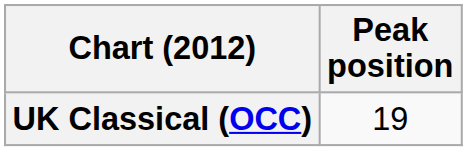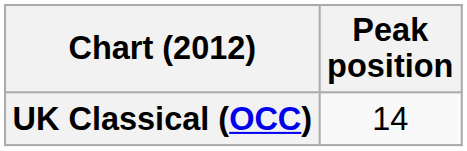 <table class="wikitable sortable plainrowheaders" style="text-align:center">
 <tr>
 <th scope="col">Chart (2012)</th>
 <th scope="col">Peak<br>position</th>
 </tr>
 <tr>
 <th scope="row">UK Classical (<a href='#'>OCC</a>)</th>
-<td>19</td>
+<td>14</td>
 </tr>
 </table>
